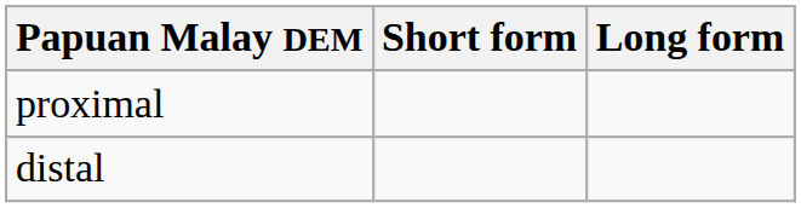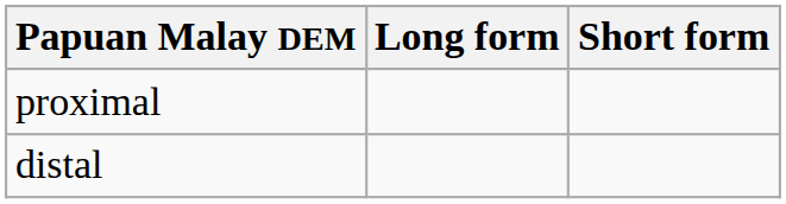 <table class="wikitable">
 <tr>
 <th>Papuan Malay <small>DEM</small></th>
+<th>Long form</th>
 <th>Short form</th>
-<th>Long form</th>
 </tr>
 <tr>
 <td>proximal</td>
 <td></td>
 <td></td>
 </tr>
 <tr>
 <td>distal</td>
 <td></td>
 <td></td>
 </tr>
 </table>
